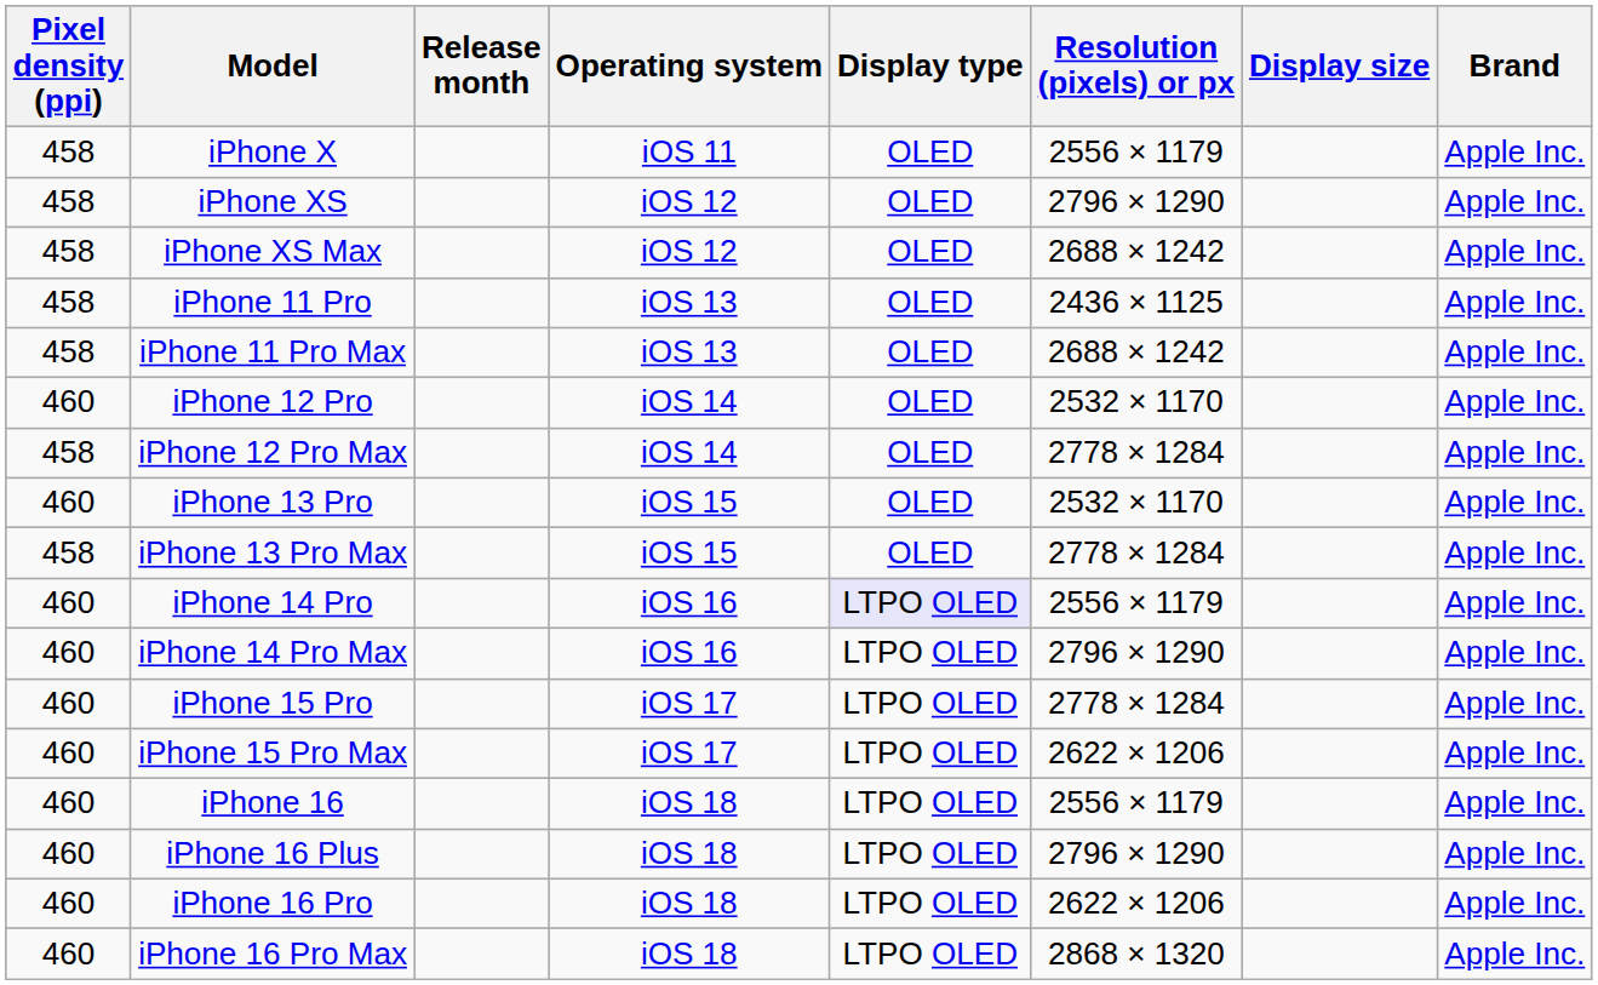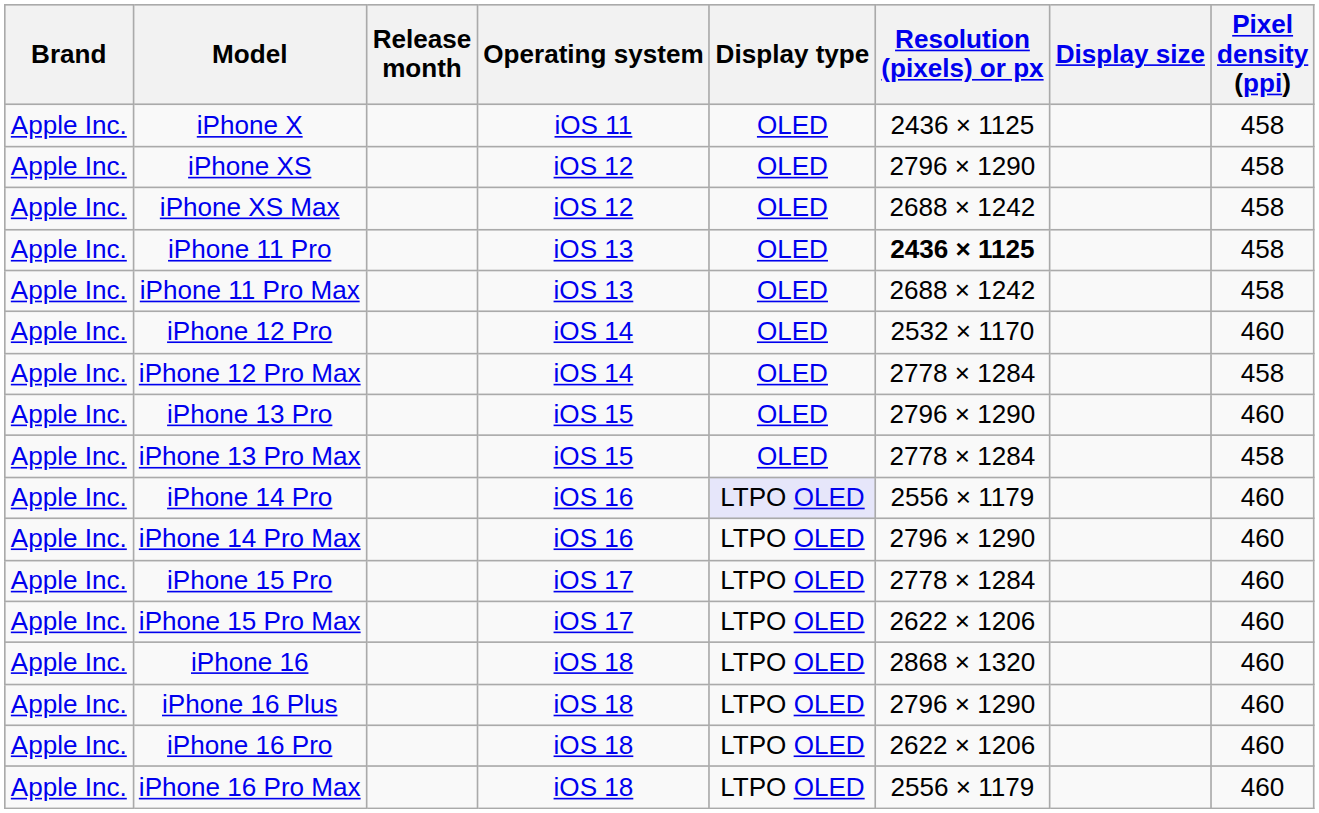 <table style="text-align: center;" class="wikitable sortable">
 <tr>
-<th scope="col" data-sort-type="number"><a href='#'>Pixel<br>density</a><br>(<a href='#'>ppi</a>)</th>
+<th>Brand</th>
 <th>Model</th>
 <th scope="col" data-sort-type="dates">Release<br>month</th>
 <th>Operating system</th>
 <th>Display type</th>
 <th scope="col" data-sort-type="number"><a href='#'>Resolution<br>(pixels) or px</a></th>
 <th scope="col" data-sort-type="number"><a href='#'>Display size</a></th>
-<th>Brand</th>
+<th scope="col" data-sort-type="number"><a href='#'>Pixel<br>density</a><br>(<a href='#'>ppi</a>)</th>
 </tr>
 <tr>
-<td>458</td>
+<td><a href='#'>Apple Inc.</a></td>
 <td><a href='#'>iPhone X</a></td>
 <td></td>
 <td><a href='#'>iOS 11</a></td>
 <td><a href='#'>OLED</a></td>
-<td>2556 × 1179</td>
+<td>2436 × 1125</td>
 <td></td>
-<td><a href='#'>Apple Inc.</a></td>
+<td>458</td>
 </tr>
 <tr>
-<td>458</td>
+<td><a href='#'>Apple Inc.</a></td>
 <td><a href='#'>iPhone XS</a></td>
 <td></td>
 <td><a href='#'>iOS 12</a></td>
 <td><a href='#'>OLED</a></td>
 <td>2796 × 1290</td>
 <td></td>
-<td><a href='#'>Apple Inc.</a></td>
+<td>458</td>
 </tr>
 <tr>
-<td>458</td>
+<td><a href='#'>Apple Inc.</a></td>
 <td><a href='#'>iPhone XS Max</a></td>
 <td></td>
 <td><a href='#'>iOS 12</a></td>
 <td><a href='#'>OLED</a></td>
 <td>2688 × 1242</td>
 <td></td>
-<td><a href='#'>Apple Inc.</a></td>
+<td>458</td>
 </tr>
 <tr>
-<td>458</td>
+<td><a href='#'>Apple Inc.</a></td>
 <td><a href='#'>iPhone 11 Pro</a></td>
 <td></td>
 <td><a href='#'>iOS 13</a></td>
 <td><a href='#'>OLED</a></td>
-<td>2436 × 1125</td>
+<td><strong>2436 × 1125</strong></td>
 <td></td>
-<td><a href='#'>Apple Inc.</a></td>
+<td>458</td>
 </tr>
 <tr>
-<td>458</td>
+<td><a href='#'>Apple Inc.</a></td>
 <td><a href='#'>iPhone 11 Pro Max</a></td>
 <td></td>
 <td><a href='#'>iOS 13</a></td>
 <td><a href='#'>OLED</a></td>
 <td>2688 × 1242</td>
 <td></td>
-<td><a href='#'>Apple Inc.</a></td>
+<td>458</td>
 </tr>
 <tr>
-<td>460</td>
+<td><a href='#'>Apple Inc.</a></td>
 <td><a href='#'>iPhone 12 Pro</a></td>
 <td></td>
 <td><a href='#'>iOS 14</a></td>
 <td><a href='#'>OLED</a></td>
 <td>2532 × 1170</td>
 <td></td>
-<td><a href='#'>Apple Inc.</a></td>
+<td>460</td>
 </tr>
 <tr>
-<td>458</td>
+<td><a href='#'>Apple Inc.</a></td>
 <td><a href='#'>iPhone 12 Pro Max</a></td>
 <td></td>
 <td><a href='#'>iOS 14</a></td>
 <td><a href='#'>OLED</a></td>
 <td>2778 × 1284</td>
 <td></td>
-<td><a href='#'>Apple Inc.</a></td>
+<td>458</td>
 </tr>
 <tr>
-<td>460</td>
+<td><a href='#'>Apple Inc.</a></td>
 <td><a href='#'>iPhone 13 Pro</a></td>
 <td></td>
 <td><a href='#'>iOS 15</a></td>
 <td><a href='#'>OLED</a></td>
-<td>2532 × 1170</td>
+<td>2796 × 1290</td>
 <td></td>
-<td><a href='#'>Apple Inc.</a></td>
+<td>460</td>
 </tr>
 <tr>
-<td>458</td>
+<td><a href='#'>Apple Inc.</a></td>
 <td><a href='#'>iPhone 13 Pro Max</a></td>
 <td></td>
 <td><a href='#'>iOS 15</a></td>
 <td><a href='#'>OLED</a></td>
 <td>2778 × 1284</td>
 <td></td>
-<td><a href='#'>Apple Inc.</a></td>
+<td>458</td>
 </tr>
 <tr>
-<td>460</td>
+<td><a href='#'>Apple Inc.</a></td>
 <td><a href='#'>iPhone 14 Pro</a></td>
 <td></td>
 <td><a href='#'>iOS 16</a></td>
 <td style="background: lavender;">LTPO <a href='#'>OLED</a></td>
 <td>2556 × 1179</td>
 <td></td>
-<td><a href='#'>Apple Inc.</a></td>
+<td>460</td>
 </tr>
 <tr>
-<td>460</td>
+<td><a href='#'>Apple Inc.</a></td>
 <td><a href='#'>iPhone 14 Pro Max</a></td>
 <td></td>
 <td><a href='#'>iOS 16</a></td>
 <td>LTPO <a href='#'>OLED</a></td>
 <td>2796 × 1290</td>
 <td></td>
-<td><a href='#'>Apple Inc.</a></td>
+<td>460</td>
 </tr>
 <tr>
-<td>460</td>
+<td><a href='#'>Apple Inc.</a></td>
 <td><a href='#'>iPhone 15 Pro</a></td>
 <td></td>
 <td><a href='#'>iOS 17</a></td>
 <td>LTPO <a href='#'>OLED</a></td>
 <td>2778 × 1284</td>
 <td></td>
-<td><a href='#'>Apple Inc.</a></td>
+<td>460</td>
 </tr>
 <tr>
-<td>460</td>
+<td><a href='#'>Apple Inc.</a></td>
 <td><a href='#'>iPhone 15 Pro Max</a></td>
 <td></td>
 <td><a href='#'>iOS 17</a></td>
 <td>LTPO <a href='#'>OLED</a></td>
 <td>2622 × 1206</td>
 <td></td>
-<td><a href='#'>Apple Inc.</a></td>
+<td>460</td>
 </tr>
 <tr>
-<td>460</td>
+<td><a href='#'>Apple Inc.</a></td>
 <td><a href='#'>iPhone 16</a></td>
 <td></td>
 <td><a href='#'>iOS 18</a></td>
 <td>LTPO <a href='#'>OLED</a></td>
-<td>2556 × 1179</td>
+<td>2868 × 1320</td>
 <td></td>
-<td><a href='#'>Apple Inc.</a></td>
+<td>460</td>
 </tr>
 <tr>
-<td>460</td>
+<td><a href='#'>Apple Inc.</a></td>
 <td><a href='#'>iPhone 16 Plus</a></td>
 <td></td>
 <td><a href='#'>iOS 18</a></td>
 <td>LTPO <a href='#'>OLED</a></td>
 <td>2796 × 1290</td>
 <td></td>
-<td><a href='#'>Apple Inc.</a></td>
+<td>460</td>
 </tr>
 <tr>
-<td>460</td>
+<td><a href='#'>Apple Inc.</a></td>
 <td><a href='#'>iPhone 16 Pro</a></td>
 <td></td>
 <td><a href='#'>iOS 18</a></td>
 <td>LTPO <a href='#'>OLED</a></td>
 <td>2622 × 1206</td>
 <td></td>
-<td><a href='#'>Apple Inc.</a></td>
+<td>460</td>
 </tr>
 <tr>
-<td>460</td>
+<td><a href='#'>Apple Inc.</a></td>
 <td><a href='#'>iPhone 16 Pro Max</a></td>
 <td></td>
 <td><a href='#'>iOS 18</a></td>
 <td>LTPO <a href='#'>OLED</a></td>
-<td>2868 × 1320</td>
+<td>2556 × 1179</td>
 <td></td>
-<td><a href='#'>Apple Inc.</a></td>
+<td>460</td>
 </tr>
 </table>
